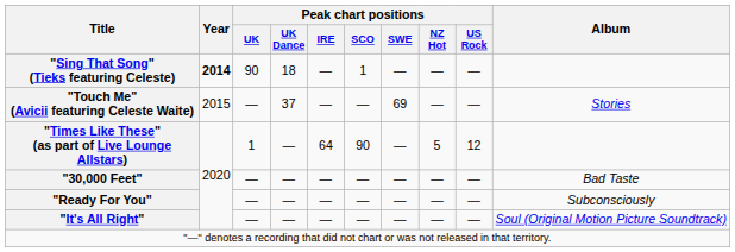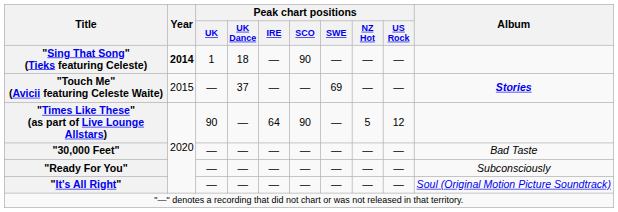 <table class="wikitable plainrowheaders" style="text-align:center;">
 <tr>
 <th scope="col" rowspan="2" style="width:15em;">Title</th>
 <th scope="col" rowspan="2" style="width:1em;">Year</th>
 <th colspan="7" scope="col">Peak chart positions</th>
 <th scope="col" rowspan="2">Album</th>
 </tr>
 <tr>
 <th scope="col" style="width:3em;font-size:85%;"><a href='#'>UK</a><br></th>
 <th scope="col" style="width:3em;font-size:85%;"><a href='#'>UK<br>Dance</a><br></th>
 <th scope="col" style="width:3em;font-size:85%;"><a href='#'>IRE</a><br></th>
 <th scope="col" style="width:3em;font-size:85%;"><a href='#'>SCO</a><br></th>
 <th scope="col" style="width:3em;font-size:85%;"><a href='#'>SWE</a><br></th>
 <th scope="col" style="width:3em;font-size:85%;"><a href='#'>NZ<br>Hot</a><br></th>
 <th scope="col" style="width:3em;font-size:85%;"><a href='#'>US<br>Rock</a><br></th>
 </tr>
 <tr>
 <th scope="row">"<a href='#'>Sing That Song</a>"<br><span>(<a href='#'>Tieks</a> featuring Celeste)</span></th>
 <td><strong>2014</strong></td>
-<td>90</td>
+<td>1</td>
 <td>18</td>
 <td>—</td>
-<td>1</td>
+<td>90</td>
 <td>—</td>
 <td>—</td>
 <td>—</td>
 <td></td>
 </tr>
 <tr>
 <th scope="row">"Touch Me"<br><span>(<a href='#'>Avicii</a> featuring Celeste Waite)</span></th>
 <td>2015</td>
 <td>—</td>
 <td>37</td>
 <td>—</td>
 <td>—</td>
 <td>69</td>
 <td>—</td>
 <td>—</td>
-<td><em><a href='#'>Stories</a></em></td>
+<td><strong><em><a href='#'>Stories</a></em></strong></td>
 </tr>
 <tr>
 <th scope="row">"<a href='#'>Times Like These</a>"<br><span>(as part of <a href='#'>Live Lounge Allstars</a>)</span></th>
 <td rowspan="4">2020</td>
-<td>1</td>
+<td>90</td>
 <td>—</td>
 <td>64</td>
 <td>90</td>
 <td>—</td>
 <td>5</td>
 <td>12</td>
 <td></td>
 </tr>
 <tr>
 <th scope="row">"30,000 Feet"<br></th>
 <td>—</td>
 <td>—</td>
 <td>—</td>
 <td>—</td>
 <td>—</td>
 <td>—</td>
 <td>—</td>
 <td><em>Bad Taste</em></td>
 </tr>
 <tr>
 <th scope="row">"Ready For You"<br></th>
 <td>—</td>
 <td>—</td>
 <td>—</td>
 <td>—</td>
 <td>—</td>
 <td>—</td>
 <td>—</td>
 <td><em>Subconsciously</em></td>
 </tr>
 <tr>
 <th scope="row">"<a href='#'>It's All Right</a>"<br></th>
 <td>—</td>
 <td>—</td>
 <td>—</td>
 <td>—</td>
 <td>—</td>
 <td>—</td>
 <td>—</td>
 <td><em><a href='#'>Soul (Original Motion Picture Soundtrack)</a></em></td>
 </tr>
 <tr>
 <td colspan="13" style="font-size:85%">"—" denotes a recording that did not chart or was not released in that territory.</td>
 </tr>
 </table>
